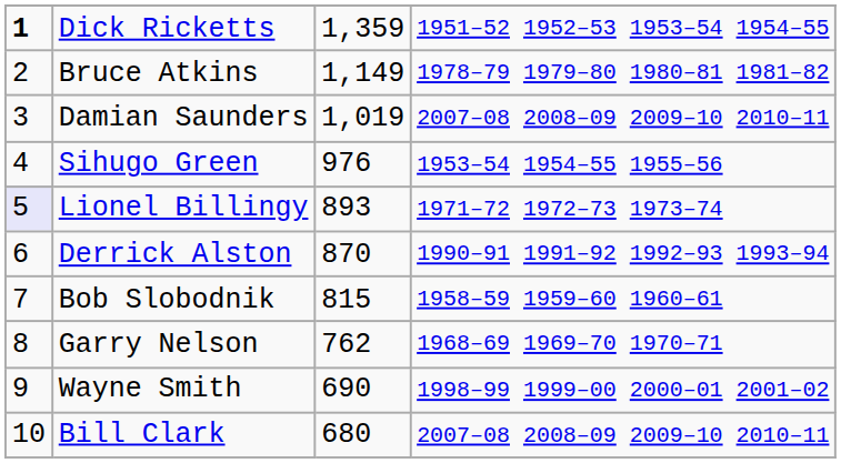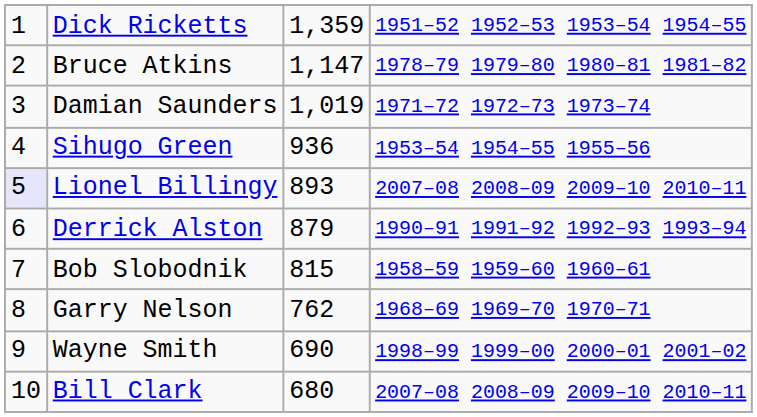 <table class="wikitable">
 <tr>
 </tr>
 <tr>
-<td><strong>1</strong></td>
+<td>1</td>
 <td><a href='#'>Dick Ricketts</a></td>
 <td>1,359</td>
 <td style="font-size:80%;"><a href='#'>1951–52</a> <a href='#'>1952–53</a> <a href='#'>1953–54</a> <a href='#'>1954–55</a></td>
 </tr>
 <tr>
 <td>2</td>
 <td>Bruce Atkins</td>
-<td>1,149</td>
+<td>1,147</td>
 <td style="font-size:80%;"><a href='#'>1978–79</a> <a href='#'>1979–80</a> <a href='#'>1980–81</a> <a href='#'>1981–82</a></td>
 </tr>
 <tr>
 <td>3</td>
 <td>Damian Saunders</td>
 <td>1,019</td>
-<td style="font-size:80%;"><a href='#'>2007–08</a> <a href='#'>2008–09</a> <a href='#'>2009–10</a> <a href='#'>2010–11</a></td>
+<td style="font-size:80%;"><a href='#'>1971–72</a> <a href='#'>1972–73</a> <a href='#'>1973–74</a></td>
 </tr>
 <tr>
 <td>4</td>
 <td><a href='#'>Sihugo Green</a></td>
-<td>976</td>
+<td>936</td>
 <td style="font-size:80%;"><a href='#'>1953–54</a> <a href='#'>1954–55</a> <a href='#'>1955–56</a></td>
 </tr>
 <tr>
 <td style="background: lavender;">5</td>
 <td><a href='#'>Lionel Billingy</a></td>
 <td>893</td>
-<td style="font-size:80%;"><a href='#'>1971–72</a> <a href='#'>1972–73</a> <a href='#'>1973–74</a></td>
+<td style="font-size:80%;"><a href='#'>2007–08</a> <a href='#'>2008–09</a> <a href='#'>2009–10</a> <a href='#'>2010–11</a></td>
 </tr>
 <tr>
 <td>6</td>
 <td><a href='#'>Derrick Alston</a></td>
-<td>870</td>
+<td>879</td>
 <td style="font-size:80%;"><a href='#'>1990–91</a> <a href='#'>1991–92</a> <a href='#'>1992–93</a> <a href='#'>1993–94</a></td>
 </tr>
 <tr>
 <td>7</td>
 <td>Bob Slobodnik</td>
 <td>815</td>
 <td style="font-size:80%;"><a href='#'>1958–59</a> <a href='#'>1959–60</a> <a href='#'>1960–61</a></td>
 </tr>
 <tr>
 <td>8</td>
 <td>Garry Nelson</td>
 <td>762</td>
 <td style="font-size:80%;"><a href='#'>1968–69</a> <a href='#'>1969–70</a> <a href='#'>1970–71</a></td>
 </tr>
 <tr>
 <td>9</td>
 <td>Wayne Smith</td>
 <td>690</td>
 <td style="font-size:80%;"><a href='#'>1998–99</a> <a href='#'>1999–00</a> <a href='#'>2000–01</a> <a href='#'>2001–02</a></td>
 </tr>
 <tr>
 <td>10</td>
 <td><a href='#'>Bill Clark</a></td>
 <td>680</td>
 <td style="font-size:80%;"><a href='#'>2007–08</a> <a href='#'>2008–09</a> <a href='#'>2009–10</a> <a href='#'>2010–11</a></td>
 </tr>
 </table>
